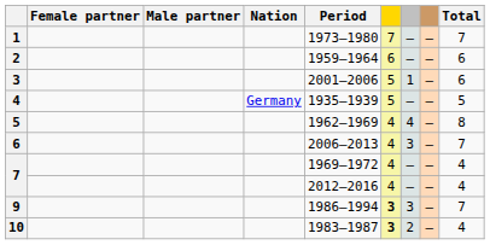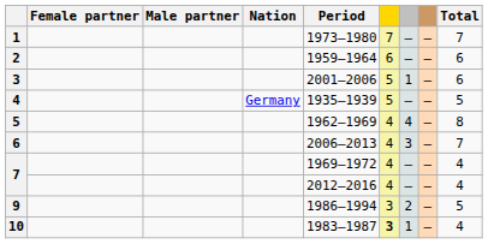 <table class="wikitable unsortable" style="text-align:center">
 <tr>
 <th scope="col"></th>
 <th scope="col">Female partner</th>
 <th scope="col">Male partner</th>
 <th scope="col">Nation</th>
 <th scope="col">Period</th>
 <th scope="col" style="width:1em; background-color:gold"></th>
 <th scope="col" style="width:1em;background-color:silver"></th>
 <th scope="col" style="width:1em;background-color:#CC9966"></th>
 <th scope="col">Total</th>
 </tr>
 <tr>
 <th scope="row">1</th>
 <td align="left"></td>
 <td align="left"></td>
 <td align="left"></td>
 <td>1973–1980</td>
 <td bgcolor="#F7F6A8">7</td>
 <td bgcolor="#DCE5E5">–</td>
 <td bgcolor="#FFDAB9">–</td>
 <td>7</td>
 </tr>
 <tr>
 <th scope="row">2</th>
 <td align="left"></td>
 <td align="left"></td>
 <td align="left"></td>
 <td>1959–1964</td>
 <td bgcolor="#F7F6A8">6</td>
 <td bgcolor="#DCE5E5">–</td>
 <td bgcolor="#FFDAB9">–</td>
 <td>6</td>
 </tr>
 <tr>
 <th scope="row">3</th>
 <td align="left"></td>
 <td align="left"></td>
 <td align="left"></td>
 <td>2001–2006</td>
 <td bgcolor="#F7F6A8">5</td>
 <td bgcolor="#DCE5E5">1</td>
 <td bgcolor="#FFDAB9">–</td>
 <td>6</td>
 </tr>
 <tr>
 <th scope="row">4</th>
 <td align="left"></td>
 <td align="left"></td>
 <td align="left"> <a href='#'>Germany</a></td>
 <td>1935–1939</td>
 <td bgcolor="#F7F6A8">5</td>
 <td bgcolor="#DCE5E5">–</td>
 <td bgcolor="#FFDAB9">–</td>
 <td>5</td>
 </tr>
 <tr>
 <th scope="row">5</th>
 <td align="left"></td>
 <td align="left"></td>
 <td align="left"></td>
 <td>1962–1969</td>
 <td bgcolor="#F7F6A8">4</td>
 <td bgcolor="#DCE5E5">4</td>
 <td bgcolor="#FFDAB9">–</td>
 <td>8</td>
 </tr>
 <tr>
 <th scope="row">6</th>
 <td align="left"></td>
 <td align="left"></td>
 <td align="left"></td>
 <td>2006–2013</td>
 <td bgcolor="#F7F6A8">4</td>
 <td bgcolor="#DCE5E5">3</td>
 <td bgcolor="#FFDAB9">–</td>
 <td>7</td>
 </tr>
 <tr>
 <th scope="row" rowspan="2">7</th>
 <td align="left"></td>
 <td align="left"></td>
 <td align="left"></td>
 <td>1969–1972</td>
 <td bgcolor="#F7F6A8">4</td>
 <td bgcolor="#DCE5E5">–</td>
 <td bgcolor="#FFDAB9">–</td>
 <td>4</td>
 </tr>
 <tr>
 <td align="left"></td>
 <td align="left"></td>
 <td align="left"></td>
 <td>2012–2016</td>
 <td bgcolor="#F7F6A8">4</td>
 <td bgcolor="#DCE5E5">–</td>
 <td bgcolor="#FFDAB9">–</td>
 <td>4</td>
 </tr>
 <tr>
 <th scope="row">9</th>
 <td align="left"></td>
 <td align="left"></td>
 <td align="left"></td>
 <td>1986–1994</td>
-<td bgcolor="#F7F6A8"><strong>3</strong></td>
-<td bgcolor="#DCE5E5">3</td>
+<td bgcolor="#F7F6A8">3</td>
+<td bgcolor="#DCE5E5">2</td>
 <td bgcolor="#FFDAB9">–</td>
-<td>7</td>
+<td>5</td>
 </tr>
 <tr>
 <th scope="row">10</th>
 <td align="left"></td>
 <td align="left"></td>
 <td align="left"><br></td>
 <td>1983–1987</td>
 <td bgcolor="#F7F6A8"><strong>3</strong></td>
-<td bgcolor="#DCE5E5">2</td>
+<td bgcolor="#DCE5E5">1</td>
 <td bgcolor="#FFDAB9">–</td>
 <td>4</td>
 </tr>
 </table>
